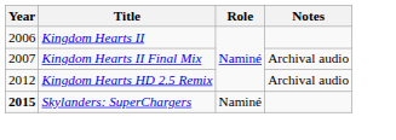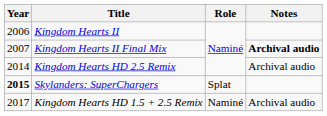 <table class="wikitable">
 <tr>
 <th>Year</th>
 <th>Title</th>
 <th>Role</th>
 <th class="unsortable">Notes</th>
 </tr>
 <tr>
 <td>2006</td>
 <td><em><a href='#'>Kingdom Hearts II</a></em></td>
 <td rowspan="3"><a href='#'>Naminé</a></td>
 <td></td>
 </tr>
 <tr>
 <td>2007</td>
 <td><em><a href='#'>Kingdom Hearts II Final Mix</a></em></td>
-<td>Archival audio</td>
+<td><strong>Archival audio</strong></td>
 </tr>
 <tr>
-<td>2012</td>
+<td>2014</td>
 <td><em><a href='#'>Kingdom Hearts HD 2.5 Remix</a></em></td>
 <td>Archival audio</td>
 </tr>
 <tr>
 <td><strong>2015</strong></td>
 <td><em><a href='#'>Skylanders: SuperChargers</a></em></td>
-<td>Naminé</td>
+<td>Splat</td>
 <td></td>
 </tr>
+<tr>
+<td>2017</td>
+<td><em>Kingdom Hearts HD 1.5 + 2.5 Remix</em></td>
+<td>Naminé</td>
+<td>Archival audio</td>
+</tr>
 </table>
